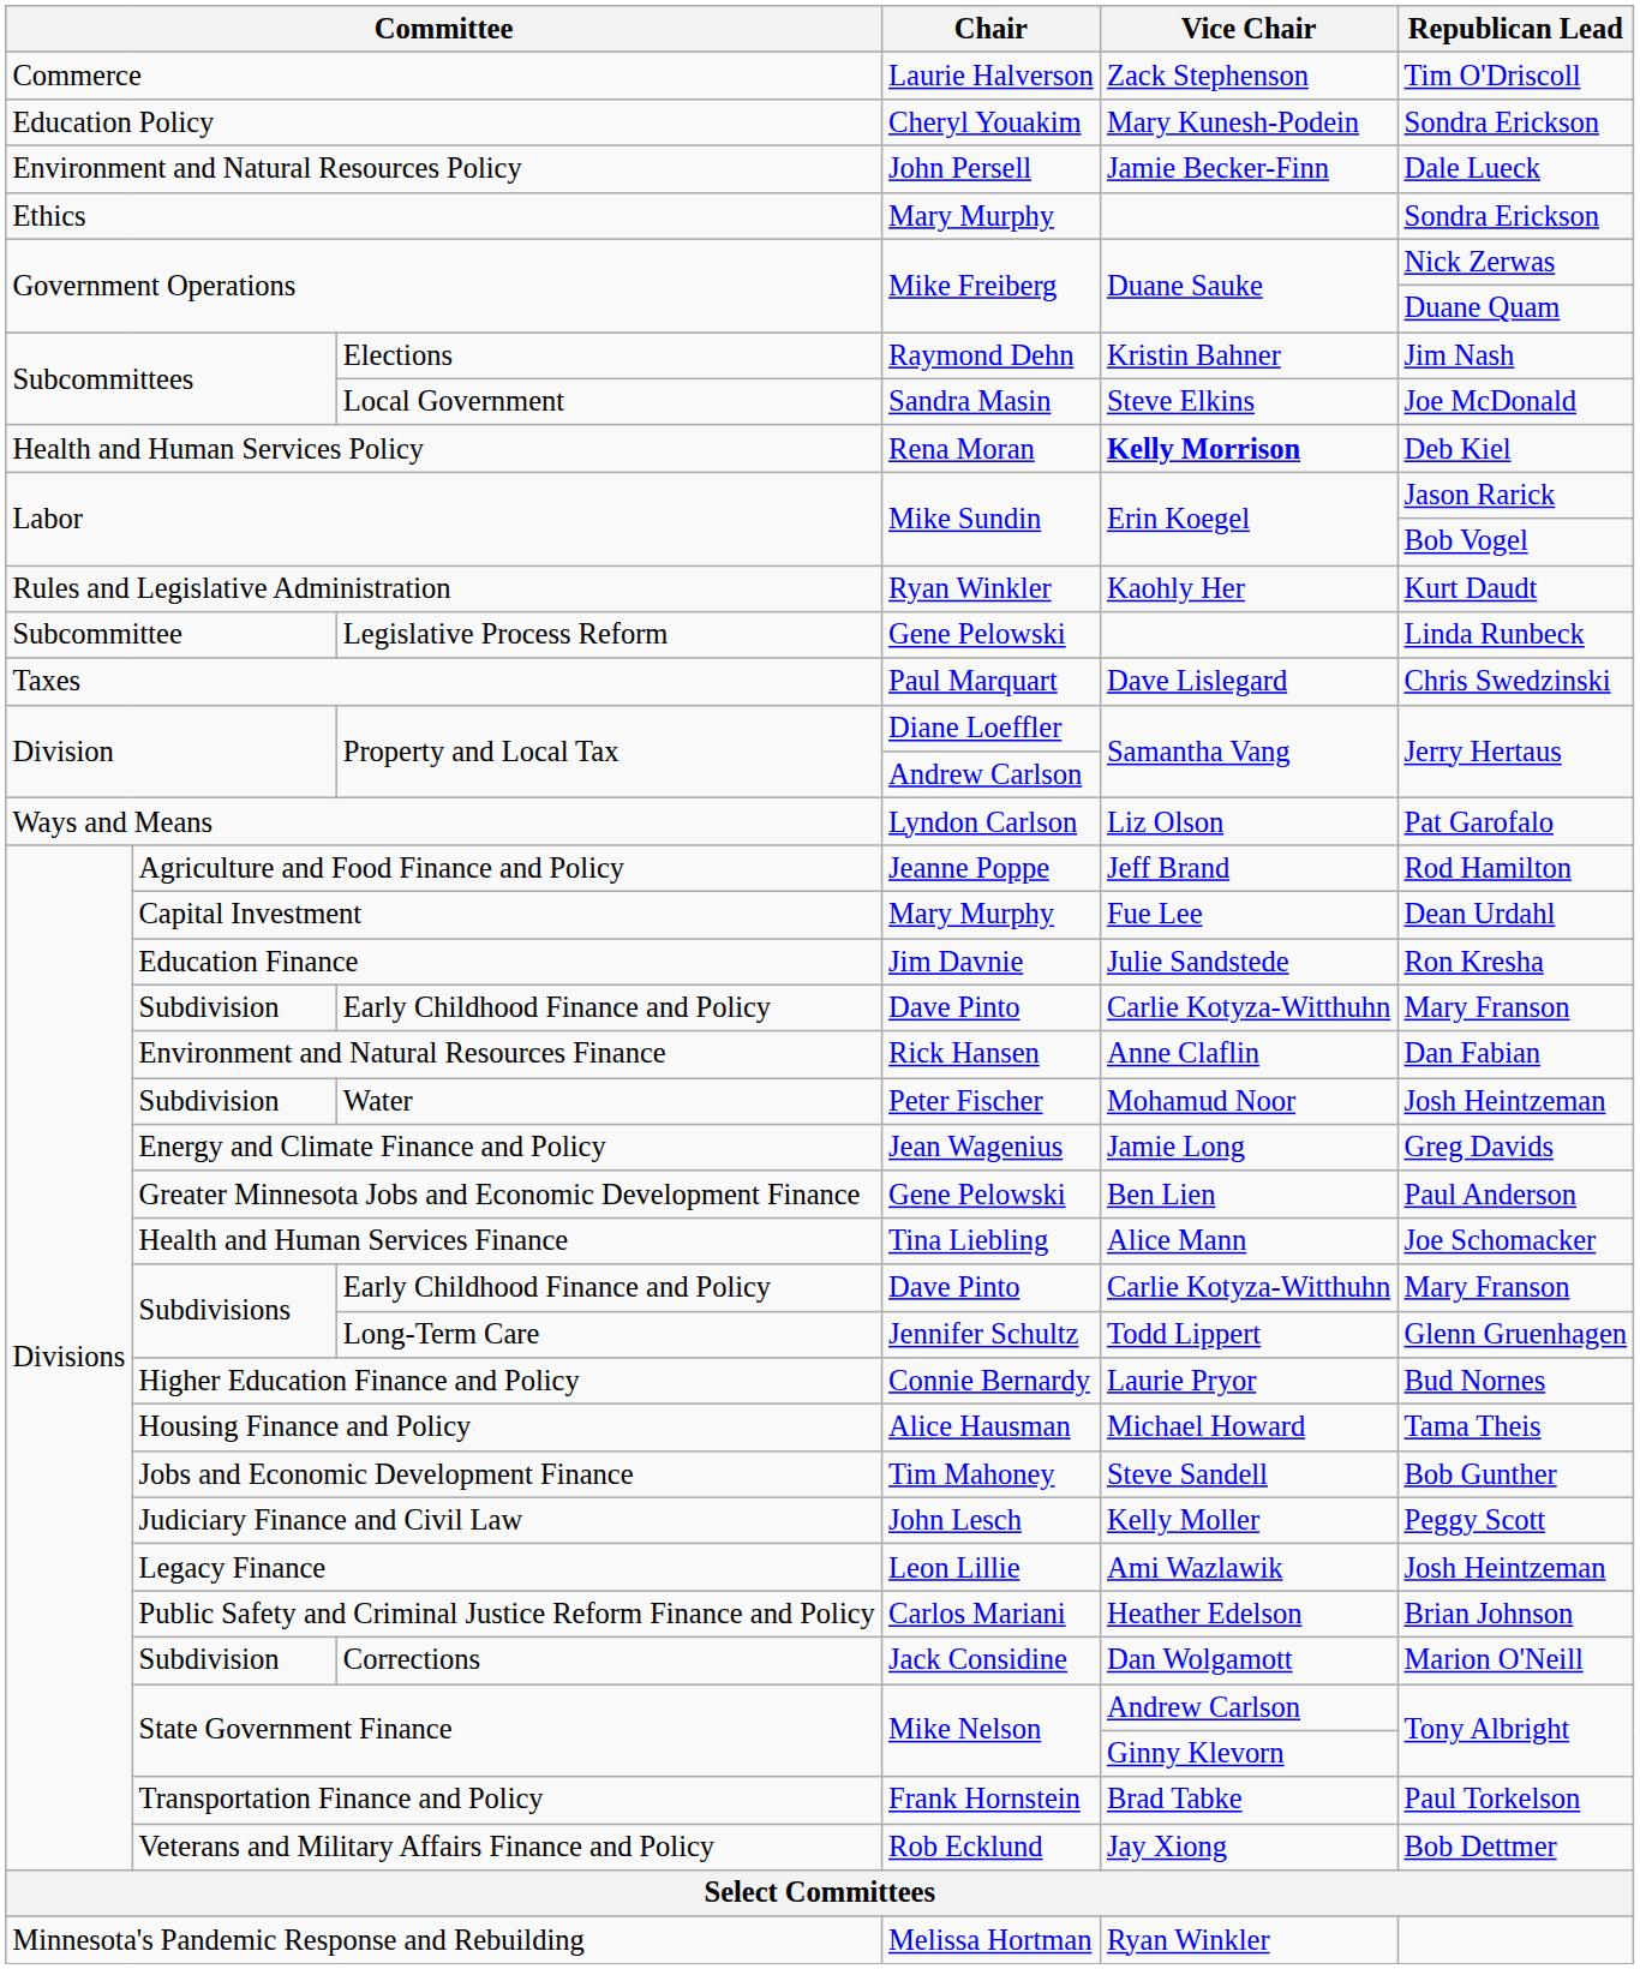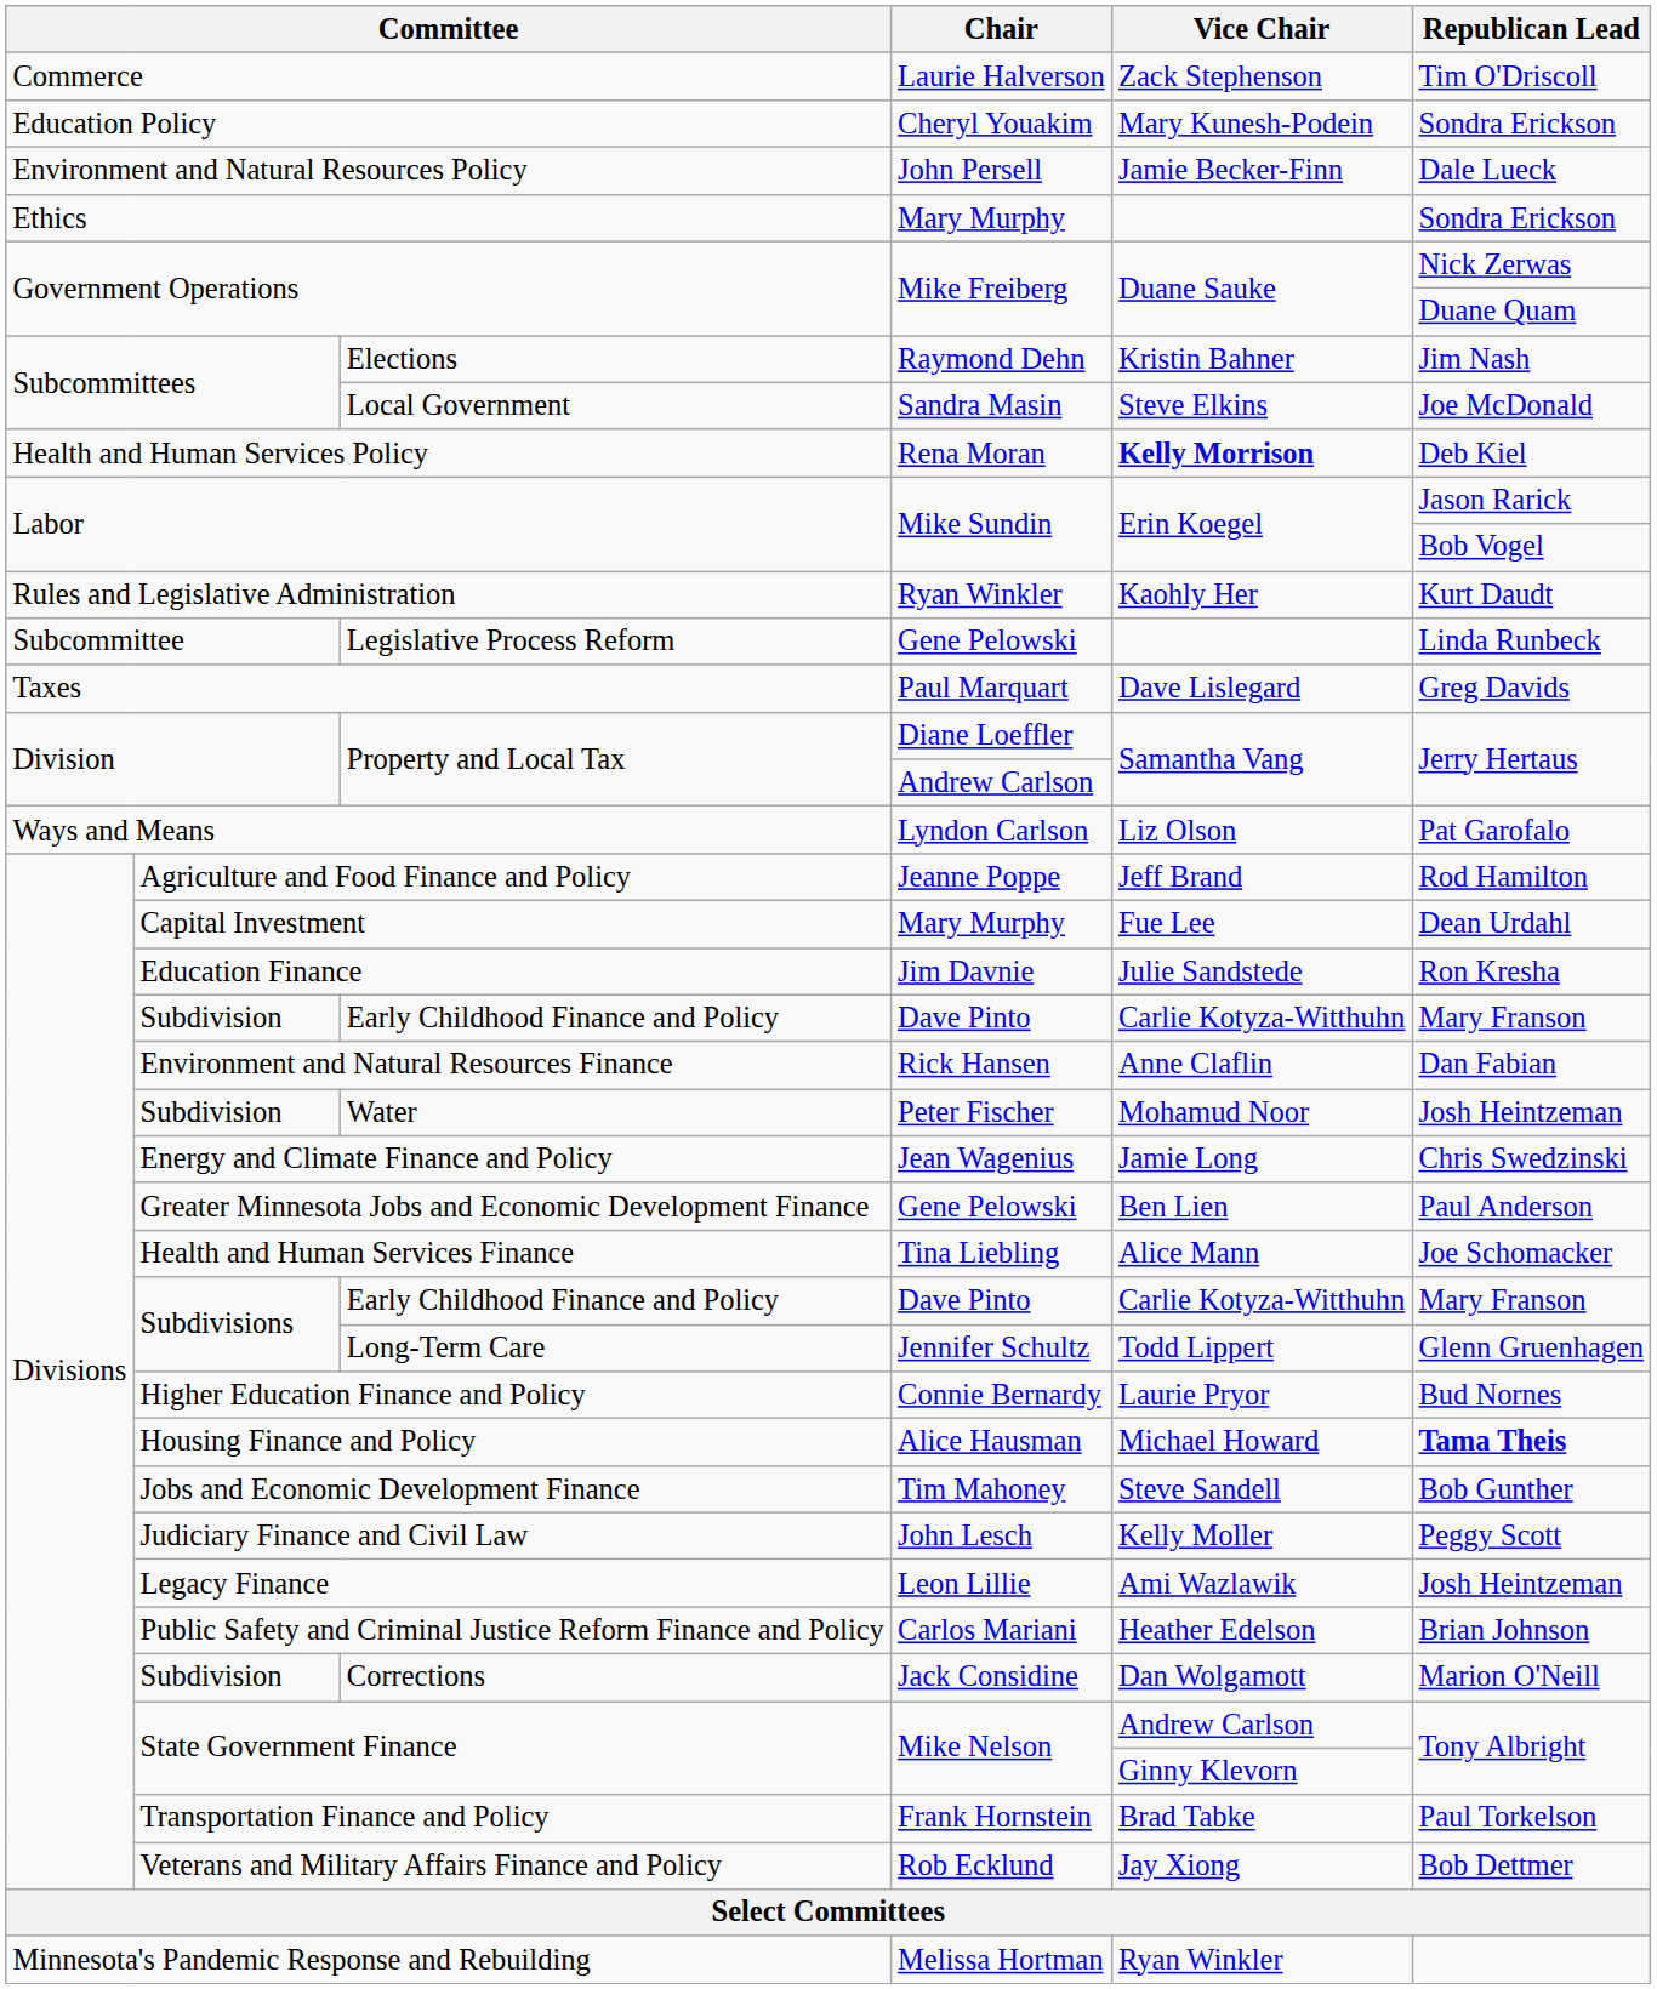 <table class="wikitable">
 <tr>
 <th colspan="3">Committee</th>
 <th>Chair</th>
 <th>Vice Chair</th>
 <th>Republican Lead</th>
 </tr>
 <tr>
 <td colspan="3">Commerce</td>
 <td><a href='#'>Laurie Halverson</a></td>
 <td><a href='#'>Zack Stephenson</a></td>
 <td><a href='#'>Tim O'Driscoll</a></td>
 </tr>
 <tr>
 <td colspan="3">Education Policy</td>
 <td><a href='#'>Cheryl Youakim</a></td>
 <td><a href='#'>Mary Kunesh-Podein</a></td>
 <td><a href='#'>Sondra Erickson</a></td>
 </tr>
 <tr>
 <td colspan="3">Environment and Natural Resources Policy</td>
 <td><a href='#'>John Persell</a></td>
 <td><a href='#'>Jamie Becker-Finn</a></td>
 <td><a href='#'>Dale Lueck</a></td>
 </tr>
 <tr>
 <td colspan="3">Ethics</td>
 <td><a href='#'>Mary Murphy</a></td>
 <td></td>
 <td><a href='#'>Sondra Erickson</a></td>
 </tr>
 <tr>
 <td colspan="3" rowspan="2">Government Operations</td>
 <td rowspan="2"><a href='#'>Mike Freiberg</a></td>
 <td rowspan="2"><a href='#'>Duane Sauke</a></td>
 <td><a href='#'>Nick Zerwas</a></td>
 </tr>
 <tr>
 <td><a href='#'>Duane Quam</a></td>
 </tr>
 <tr>
 <td colspan="2" rowspan="2">Subcommittees</td>
 <td>Elections</td>
 <td><a href='#'>Raymond Dehn</a></td>
 <td><a href='#'>Kristin Bahner</a></td>
 <td><a href='#'>Jim Nash</a></td>
 </tr>
 <tr>
 <td>Local Government</td>
 <td><a href='#'>Sandra Masin</a></td>
 <td><a href='#'>Steve Elkins</a></td>
 <td><a href='#'>Joe McDonald</a></td>
 </tr>
 <tr>
 <td colspan="3">Health and Human Services Policy</td>
 <td><a href='#'>Rena Moran</a></td>
 <td><strong><a href='#'>Kelly Morrison</a></strong></td>
 <td><a href='#'>Deb Kiel</a></td>
 </tr>
 <tr>
 <td colspan="3" rowspan="2">Labor</td>
 <td rowspan="2"><a href='#'>Mike Sundin</a></td>
 <td rowspan="2"><a href='#'>Erin Koegel</a></td>
 <td><a href='#'>Jason Rarick</a></td>
 </tr>
 <tr>
 <td><a href='#'>Bob Vogel</a></td>
 </tr>
 <tr>
 <td colspan="3">Rules and Legislative Administration</td>
 <td><a href='#'>Ryan Winkler</a></td>
 <td><a href='#'>Kaohly Her</a></td>
 <td><a href='#'>Kurt Daudt</a></td>
 </tr>
 <tr>
 <td colspan="2">Subcommittee</td>
 <td>Legislative Process Reform</td>
 <td><a href='#'>Gene Pelowski</a></td>
 <td></td>
 <td><a href='#'>Linda Runbeck</a></td>
 </tr>
 <tr>
 <td colspan="3">Taxes</td>
 <td><a href='#'>Paul Marquart</a></td>
 <td><a href='#'>Dave Lislegard</a></td>
-<td><a href='#'>Chris Swedzinski</a></td>
+<td><a href='#'>Greg Davids</a></td>
 </tr>
 <tr>
 <td colspan="2" rowspan="2">Division</td>
 <td rowspan="2">Property and Local Tax</td>
 <td><a href='#'>Diane Loeffler</a></td>
 <td rowspan="2"><a href='#'>Samantha Vang</a></td>
 <td rowspan="2"><a href='#'>Jerry Hertaus</a></td>
 </tr>
 <tr>
 <td><a href='#'>Andrew Carlson</a></td>
 </tr>
 <tr>
 <td colspan="3">Ways and Means</td>
 <td><a href='#'>Lyndon Carlson</a></td>
 <td><a href='#'>Liz Olson</a></td>
 <td><a href='#'>Pat Garofalo</a></td>
 </tr>
 <tr>
 <td rowspan="22">Divisions</td>
 <td colspan="2">Agriculture and Food Finance and Policy</td>
 <td><a href='#'>Jeanne Poppe</a></td>
 <td><a href='#'>Jeff Brand</a></td>
 <td><a href='#'>Rod Hamilton</a></td>
 </tr>
 <tr>
 <td colspan="2">Capital Investment</td>
 <td><a href='#'>Mary Murphy</a></td>
 <td><a href='#'>Fue Lee</a></td>
 <td><a href='#'>Dean Urdahl</a></td>
 </tr>
 <tr>
 <td colspan="2">Education Finance</td>
 <td><a href='#'>Jim Davnie</a></td>
 <td><a href='#'>Julie Sandstede</a></td>
 <td><a href='#'>Ron Kresha</a></td>
 </tr>
 <tr>
 <td>Subdivision</td>
 <td>Early Childhood Finance and Policy</td>
 <td><a href='#'>Dave Pinto</a></td>
 <td><a href='#'>Carlie Kotyza-Witthuhn</a></td>
 <td><a href='#'>Mary Franson</a></td>
 </tr>
 <tr>
 <td colspan="2">Environment and Natural Resources Finance</td>
 <td><a href='#'>Rick Hansen</a></td>
 <td><a href='#'>Anne Claflin</a></td>
 <td><a href='#'>Dan Fabian</a></td>
 </tr>
 <tr>
 <td>Subdivision</td>
 <td>Water</td>
 <td><a href='#'>Peter Fischer</a></td>
 <td><a href='#'>Mohamud Noor</a></td>
 <td><a href='#'>Josh Heintzeman</a></td>
 </tr>
 <tr>
 <td colspan="2">Energy and Climate Finance and Policy</td>
 <td><a href='#'>Jean Wagenius</a></td>
 <td><a href='#'>Jamie Long</a></td>
-<td><a href='#'>Greg Davids</a></td>
+<td><a href='#'>Chris Swedzinski</a></td>
 </tr>
 <tr>
 <td colspan="2">Greater Minnesota Jobs and Economic Development Finance</td>
 <td><a href='#'>Gene Pelowski</a></td>
 <td><a href='#'>Ben Lien</a></td>
 <td><a href='#'>Paul Anderson</a></td>
 </tr>
 <tr>
 <td colspan="2">Health and Human Services Finance</td>
 <td><a href='#'>Tina Liebling</a></td>
 <td><a href='#'>Alice Mann</a></td>
 <td><a href='#'>Joe Schomacker</a></td>
 </tr>
 <tr>
 <td rowspan="2">Subdivisions</td>
 <td>Early Childhood Finance and Policy</td>
 <td><a href='#'>Dave Pinto</a></td>
 <td><a href='#'>Carlie Kotyza-Witthuhn</a></td>
 <td><a href='#'>Mary Franson</a></td>
 </tr>
 <tr>
 <td>Long-Term Care</td>
 <td><a href='#'>Jennifer Schultz</a></td>
 <td><a href='#'>Todd Lippert</a></td>
 <td><a href='#'>Glenn Gruenhagen</a></td>
 </tr>
 <tr>
 <td colspan="2">Higher Education Finance and Policy</td>
 <td><a href='#'>Connie Bernardy</a></td>
 <td><a href='#'>Laurie Pryor</a></td>
 <td><a href='#'>Bud Nornes</a></td>
 </tr>
 <tr>
 <td colspan="2">Housing Finance and Policy</td>
 <td><a href='#'>Alice Hausman</a></td>
 <td><a href='#'>Michael Howard</a></td>
-<td><a href='#'>Tama Theis</a></td>
+<td><strong><a href='#'>Tama Theis</a></strong></td>
 </tr>
 <tr>
 <td colspan="2">Jobs and Economic Development Finance</td>
 <td><a href='#'>Tim Mahoney</a></td>
 <td><a href='#'>Steve Sandell</a></td>
 <td><a href='#'>Bob Gunther</a></td>
 </tr>
 <tr>
 <td colspan="2">Judiciary Finance and Civil Law</td>
 <td><a href='#'>John Lesch</a></td>
 <td><a href='#'>Kelly Moller</a></td>
 <td><a href='#'>Peggy Scott</a></td>
 </tr>
 <tr>
 <td colspan="2">Legacy Finance</td>
 <td><a href='#'>Leon Lillie</a></td>
 <td><a href='#'>Ami Wazlawik</a></td>
 <td><a href='#'>Josh Heintzeman</a></td>
 </tr>
 <tr>
 <td colspan="2">Public Safety and Criminal Justice Reform Finance and Policy</td>
 <td><a href='#'>Carlos Mariani</a></td>
 <td><a href='#'>Heather Edelson</a></td>
 <td><a href='#'>Brian Johnson</a></td>
 </tr>
 <tr>
 <td>Subdivision</td>
 <td>Corrections</td>
 <td><a href='#'>Jack Considine</a></td>
 <td><a href='#'>Dan Wolgamott</a></td>
 <td><a href='#'>Marion O'Neill</a></td>
 </tr>
 <tr>
 <td colspan="2" rowspan="2">State Government Finance</td>
 <td rowspan="2"><a href='#'>Mike Nelson</a></td>
 <td><a href='#'>Andrew Carlson</a></td>
 <td rowspan="2"><a href='#'>Tony Albright</a></td>
 </tr>
 <tr>
 <td><a href='#'>Ginny Klevorn</a></td>
 </tr>
 <tr>
 <td colspan="2">Transportation Finance and Policy</td>
 <td><a href='#'>Frank Hornstein</a></td>
 <td><a href='#'>Brad Tabke</a></td>
 <td><a href='#'>Paul Torkelson</a></td>
 </tr>
 <tr>
 <td colspan="2">Veterans and Military Affairs Finance and Policy</td>
 <td><a href='#'>Rob Ecklund</a></td>
 <td><a href='#'>Jay Xiong</a></td>
 <td><a href='#'>Bob Dettmer</a></td>
 </tr>
 <tr>
 <th colspan="6">Select Committees</th>
 </tr>
 <tr>
 <td colspan="3">Minnesota's Pandemic Response and Rebuilding</td>
 <td><a href='#'>Melissa Hortman</a></td>
 <td><a href='#'>Ryan Winkler</a></td>
 <td></td>
 </tr>
 </table>
